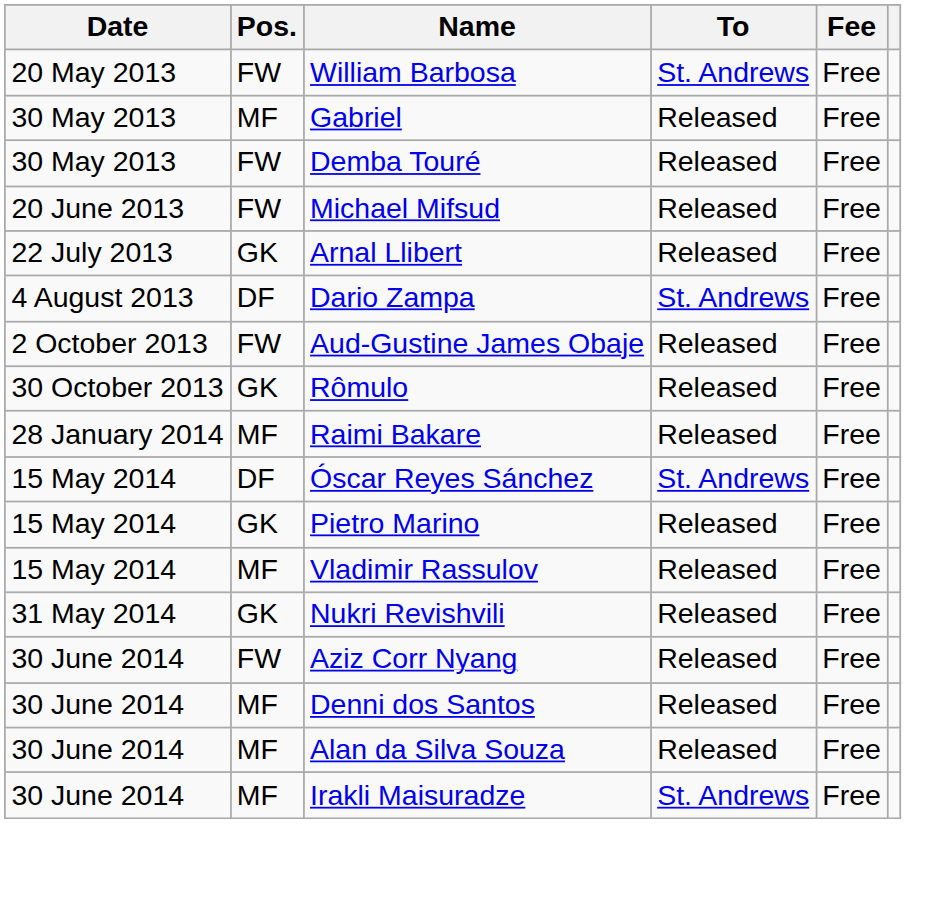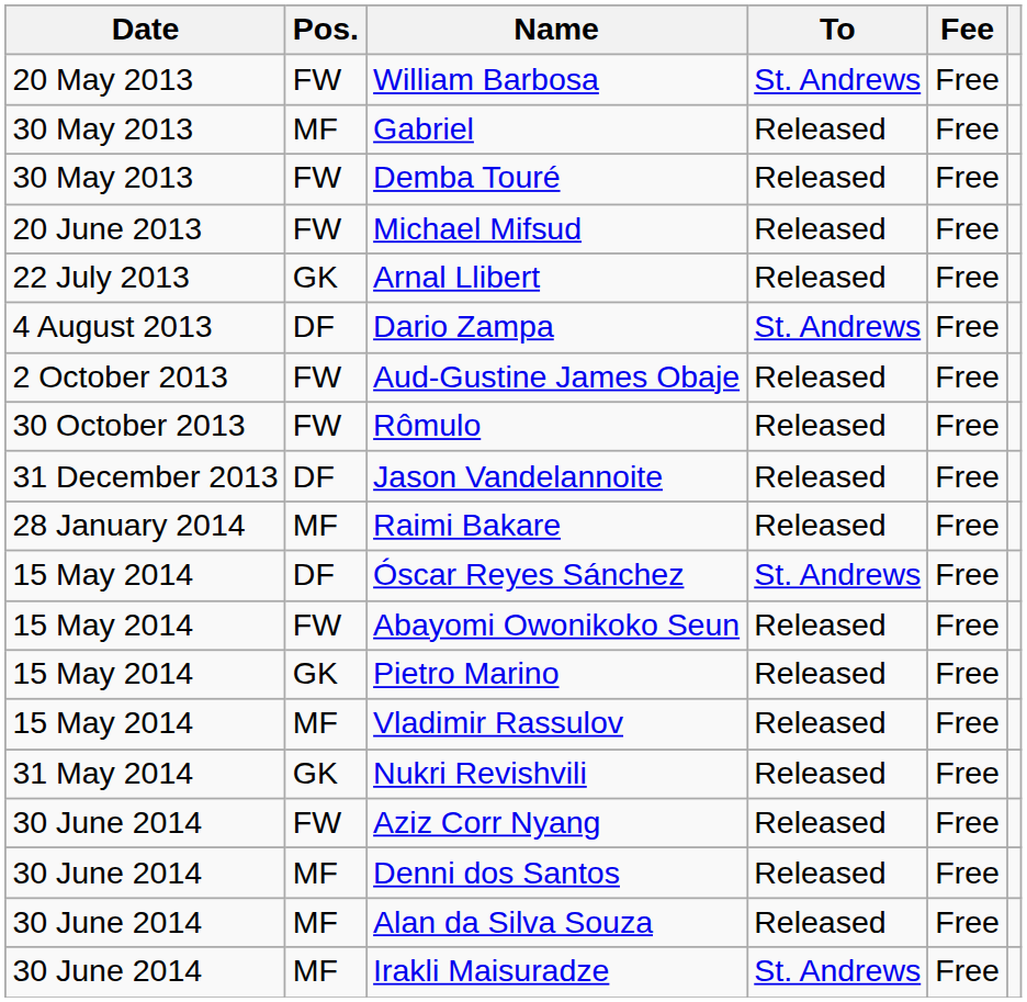 <table class="wikitable">
 <tr>
 <th>Date</th>
 <th>Pos.</th>
 <th>Name</th>
 <th>To</th>
 <th>Fee</th>
 <th></th>
 </tr>
 <tr>
 <td>20 May 2013</td>
 <td>FW</td>
 <td> <a href='#'>William Barbosa</a></td>
 <td> <a href='#'>St. Andrews</a></td>
 <td>Free</td>
 <td></td>
 </tr>
 <tr>
 <td>30 May 2013</td>
 <td>MF</td>
 <td> <a href='#'>Gabriel</a></td>
 <td>Released</td>
 <td>Free</td>
 <td></td>
 </tr>
 <tr>
 <td>30 May 2013</td>
 <td>FW</td>
 <td> <a href='#'>Demba Touré</a></td>
 <td>Released</td>
 <td>Free</td>
 <td></td>
 </tr>
 <tr>
 <td>20 June 2013</td>
 <td>FW</td>
 <td> <a href='#'>Michael Mifsud</a></td>
 <td>Released</td>
 <td>Free</td>
 <td></td>
 </tr>
 <tr>
 <td>22 July 2013</td>
 <td>GK</td>
 <td> <a href='#'>Arnal Llibert</a></td>
 <td>Released</td>
 <td>Free</td>
 <td></td>
 </tr>
 <tr>
 <td>4 August 2013</td>
 <td>DF</td>
 <td> <a href='#'>Dario Zampa</a></td>
 <td> <a href='#'>St. Andrews</a></td>
 <td>Free</td>
 <td></td>
 </tr>
 <tr>
 <td>2 October 2013</td>
 <td>FW</td>
 <td> <a href='#'>Aud-Gustine James Obaje</a></td>
 <td>Released</td>
 <td>Free</td>
 <td></td>
 </tr>
 <tr>
 <td>30 October 2013</td>
-<td>GK</td>
+<td>FW</td>
 <td> <a href='#'>Rômulo</a></td>
+<td>Released</td>
+<td>Free</td>
+<td></td>
+</tr>
+<tr>
+<td>31 December 2013</td>
+<td>DF</td>
+<td> <a href='#'>Jason Vandelannoite</a></td>
 <td>Released</td>
 <td>Free</td>
 <td></td>
 </tr>
 <tr>
 <td>28 January 2014</td>
 <td>MF</td>
 <td> <a href='#'>Raimi Bakare</a></td>
 <td>Released</td>
 <td>Free</td>
 <td></td>
 </tr>
 <tr>
 <td>15 May 2014</td>
 <td>DF</td>
 <td> <a href='#'>Óscar Reyes Sánchez</a></td>
 <td> <a href='#'>St. Andrews</a></td>
+<td>Free</td>
+<td></td>
+</tr>
+<tr>
+<td>15 May 2014</td>
+<td>FW</td>
+<td> <a href='#'>Abayomi Owonikoko Seun</a></td>
+<td>Released</td>
 <td>Free</td>
 <td></td>
 </tr>
 <tr>
 <td>15 May 2014</td>
 <td>GK</td>
 <td> <a href='#'>Pietro Marino</a></td>
 <td>Released</td>
 <td>Free</td>
 <td></td>
 </tr>
 <tr>
 <td>15 May 2014</td>
 <td>MF</td>
 <td> <a href='#'>Vladimir Rassulov</a></td>
 <td>Released</td>
 <td>Free</td>
 <td></td>
 </tr>
 <tr>
 <td>31 May 2014</td>
 <td>GK</td>
 <td> <a href='#'>Nukri Revishvili</a></td>
 <td>Released</td>
 <td>Free</td>
 <td></td>
 </tr>
 <tr>
 <td>30 June 2014</td>
 <td>FW</td>
 <td> <a href='#'>Aziz Corr Nyang</a></td>
 <td>Released</td>
 <td>Free</td>
 <td></td>
 </tr>
 <tr>
 <td>30 June 2014</td>
 <td>MF</td>
 <td> <a href='#'>Denni dos Santos</a></td>
 <td>Released</td>
 <td>Free</td>
 <td></td>
 </tr>
 <tr>
 <td>30 June 2014</td>
 <td>MF</td>
 <td> <a href='#'>Alan da Silva Souza</a></td>
 <td>Released</td>
 <td>Free</td>
 <td></td>
 </tr>
 <tr>
 <td>30 June 2014</td>
 <td>MF</td>
 <td> <a href='#'>Irakli Maisuradze</a></td>
 <td> <a href='#'>St. Andrews</a></td>
 <td>Free</td>
 <td></td>
 </tr>
 </table>
